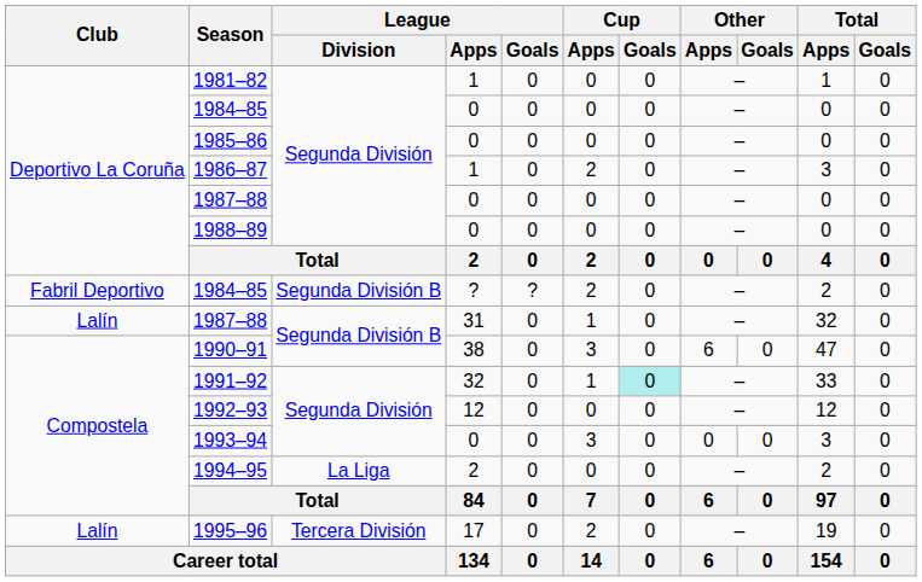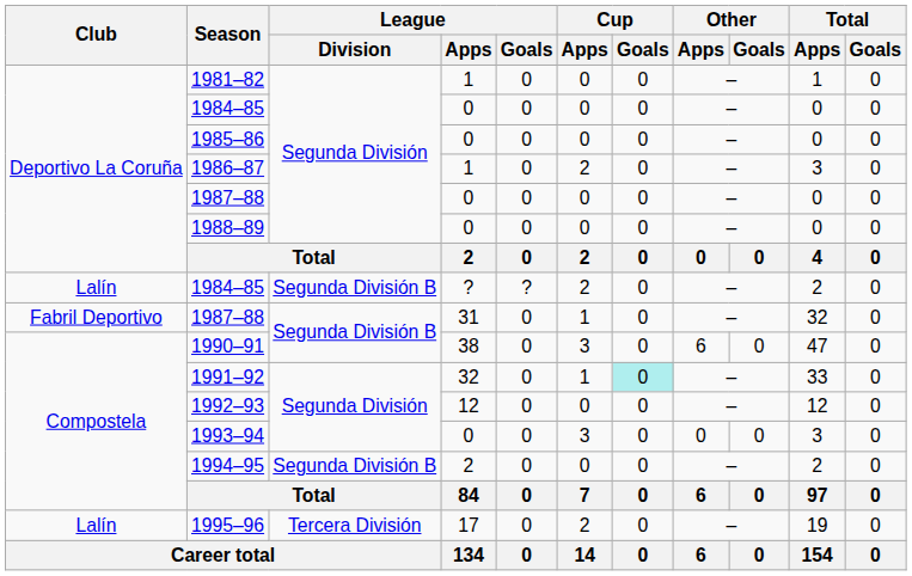 <table class="wikitable" style="text-align: center;">
 <tr>
 <th rowspan="2">Club</th>
 <th rowspan="2">Season</th>
 <th colspan="3">League</th>
 <th colspan="2">Cup</th>
 <th colspan="2">Other</th>
 <th colspan="2">Total</th>
 </tr>
 <tr>
 <th>Division</th>
 <th>Apps</th>
 <th>Goals</th>
 <th>Apps</th>
 <th>Goals</th>
 <th>Apps</th>
 <th>Goals</th>
 <th>Apps</th>
 <th>Goals</th>
 </tr>
 <tr>
 <td rowspan="7" valign="center"><a href='#'>Deportivo La Coruña</a></td>
 <td><a href='#'>1981–82</a></td>
 <td rowspan="6"><a href='#'>Segunda División</a></td>
 <td>1</td>
 <td>0</td>
 <td>0</td>
 <td>0</td>
 <td colspan="2">–</td>
 <td>1</td>
 <td>0</td>
 </tr>
 <tr>
 <td><a href='#'>1984–85</a></td>
 <td>0</td>
 <td>0</td>
 <td>0</td>
 <td>0</td>
 <td colspan="2">–</td>
 <td>0</td>
 <td>0</td>
 </tr>
 <tr>
 <td><a href='#'>1985–86</a></td>
 <td>0</td>
 <td>0</td>
 <td>0</td>
 <td>0</td>
 <td colspan="2">–</td>
 <td>0</td>
 <td>0</td>
 </tr>
 <tr>
 <td><a href='#'>1986–87</a></td>
 <td>1</td>
 <td>0</td>
 <td>2</td>
 <td>0</td>
 <td colspan="2">–</td>
 <td>3</td>
 <td>0</td>
 </tr>
 <tr>
 <td><a href='#'>1987–88</a></td>
 <td>0</td>
 <td>0</td>
 <td>0</td>
 <td>0</td>
 <td colspan="2">–</td>
 <td>0</td>
 <td>0</td>
 </tr>
 <tr>
 <td><a href='#'>1988–89</a></td>
 <td>0</td>
 <td>0</td>
 <td>0</td>
 <td>0</td>
 <td colspan="2">–</td>
 <td>0</td>
 <td>0</td>
 </tr>
 <tr>
 <th colspan="2">Total</th>
 <th>2</th>
 <th>0</th>
 <th>2</th>
 <th>0</th>
 <th>0</th>
 <th>0</th>
 <th>4</th>
 <th>0</th>
 </tr>
 <tr>
-<td valign="center"><a href='#'>Fabril Deportivo</a></td>
+<td valign="center"><a href='#'>Lalín</a></td>
 <td><a href='#'>1984–85</a></td>
 <td><a href='#'>Segunda División B</a></td>
 <td>?</td>
 <td>?</td>
 <td>2</td>
 <td>0</td>
 <td colspan="2">–</td>
 <td>2</td>
 <td>0</td>
 </tr>
 <tr>
-<td valign="center"><a href='#'>Lalín</a></td>
+<td valign="center"><a href='#'>Fabril Deportivo</a></td>
 <td><a href='#'>1987–88</a></td>
 <td rowspan="2"><a href='#'>Segunda División B</a></td>
 <td>31</td>
 <td>0</td>
 <td>1</td>
 <td>0</td>
 <td colspan="2">–</td>
 <td>32</td>
 <td>0</td>
 </tr>
 <tr>
 <td rowspan="6" valign="center"><a href='#'>Compostela</a></td>
 <td><a href='#'>1990–91</a></td>
 <td>38</td>
 <td>0</td>
 <td>3</td>
 <td>0</td>
 <td>6</td>
 <td>0</td>
 <td>47</td>
 <td>0</td>
 </tr>
 <tr>
 <td><a href='#'>1991–92</a></td>
 <td rowspan="3"><a href='#'>Segunda División</a></td>
 <td>32</td>
 <td>0</td>
 <td>1</td>
 <td style="background: paleturquoise;">0</td>
 <td colspan="2">–</td>
 <td>33</td>
 <td>0</td>
 </tr>
 <tr>
 <td><a href='#'>1992–93</a></td>
 <td>12</td>
 <td>0</td>
 <td>0</td>
 <td>0</td>
 <td colspan="2">–</td>
 <td>12</td>
 <td>0</td>
 </tr>
 <tr>
 <td><a href='#'>1993–94</a></td>
 <td>0</td>
 <td>0</td>
 <td>3</td>
 <td>0</td>
 <td>0</td>
 <td>0</td>
 <td>3</td>
 <td>0</td>
 </tr>
 <tr>
 <td><a href='#'>1994–95</a></td>
-<td><a href='#'>La Liga</a></td>
+<td><a href='#'>Segunda División B</a></td>
 <td>2</td>
 <td>0</td>
 <td>0</td>
 <td>0</td>
 <td colspan="2">–</td>
 <td>2</td>
 <td>0</td>
 </tr>
 <tr>
 <th colspan="2">Total</th>
 <th>84</th>
 <th>0</th>
 <th>7</th>
 <th>0</th>
 <th>6</th>
 <th>0</th>
 <th>97</th>
 <th>0</th>
 </tr>
 <tr>
 <td valign="center"><a href='#'>Lalín</a></td>
 <td><a href='#'>1995–96</a></td>
 <td><a href='#'>Tercera División</a></td>
 <td>17</td>
 <td>0</td>
 <td>2</td>
 <td>0</td>
 <td colspan="2">–</td>
 <td>19</td>
 <td>0</td>
 </tr>
 <tr>
 <th colspan="3">Career total</th>
 <th>134</th>
 <th>0</th>
 <th>14</th>
 <th>0</th>
 <th>6</th>
 <th>0</th>
 <th>154</th>
 <th>0</th>
 </tr>
 </table>
